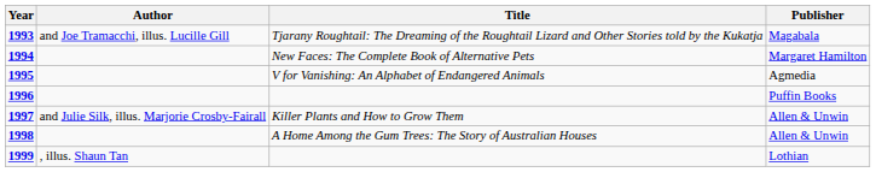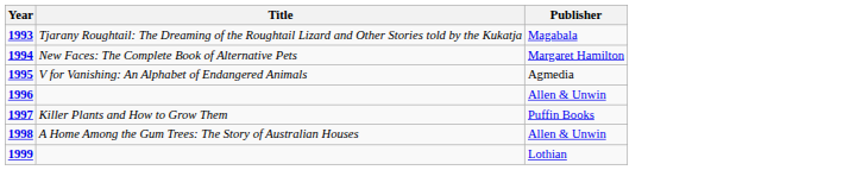 <table class="wikitable sortable mw-collapsible">
 <tr>
 <th>Year</th>
-<th>Author</th>
 <th>Title</th>
 <th>Publisher</th>
 </tr>
 <tr>
 <td><strong><a href='#'>1993</a></strong></td>
-<td> and <a href='#'>Joe Tramacchi</a>, illus. <a href='#'>Lucille Gill</a></td>
 <td><em>Tjarany Roughtail: The Dreaming of the Roughtail Lizard and Other Stories told by the Kukatja</em></td>
 <td><a href='#'>Magabala</a></td>
 </tr>
 <tr>
 <td><strong><a href='#'>1994</a></strong></td>
-<td></td>
 <td><em>New Faces: The Complete Book of Alternative Pets</em></td>
 <td><a href='#'>Margaret Hamilton</a></td>
 </tr>
 <tr>
 <td><strong><a href='#'>1995</a></strong></td>
-<td></td>
 <td><em>V for Vanishing: An Alphabet of Endangered Animals</em></td>
 <td>Agmedia</td>
 </tr>
 <tr>
 <td><strong><a href='#'>1996</a></strong></td>
-<td></td>
 <td><em></em></td>
+<td><a href='#'>Allen & Unwin</a></td>
+</tr>
+<tr>
+<td><strong><a href='#'>1997</a></strong></td>
+<td><em>Killer Plants and How to Grow Them</em></td>
 <td><a href='#'>Puffin Books</a></td>
 </tr>
 <tr>
-<td><strong><a href='#'>1997</a></strong></td>
-<td> and <a href='#'>Julie Silk</a>, illus. <a href='#'>Marjorie Crosby-Fairall</a></td>
-<td><em>Killer Plants and How to Grow Them</em></td>
-<td><a href='#'>Allen & Unwin</a></td>
-</tr>
-<tr>
 <td><strong><a href='#'>1998</a></strong></td>
-<td></td>
 <td><em>A Home Among the Gum Trees: The Story of Australian Houses</em></td>
 <td><a href='#'>Allen & Unwin</a></td>
 </tr>
 <tr>
 <td><strong><a href='#'>1999</a></strong></td>
-<td>, illus. <a href='#'>Shaun Tan</a></td>
 <td><em></em></td>
 <td><a href='#'>Lothian</a></td>
 </tr>
 </table>
